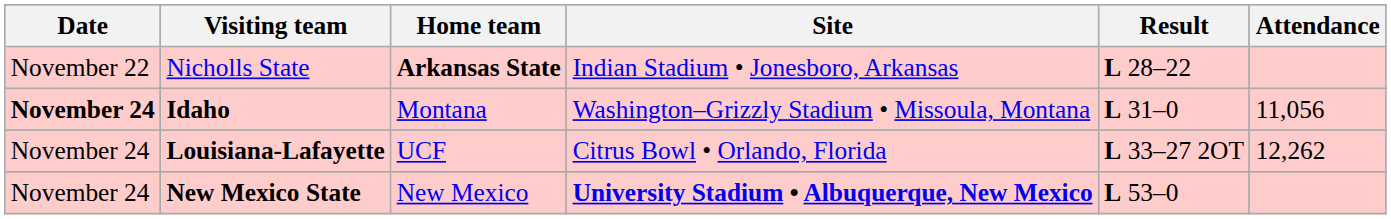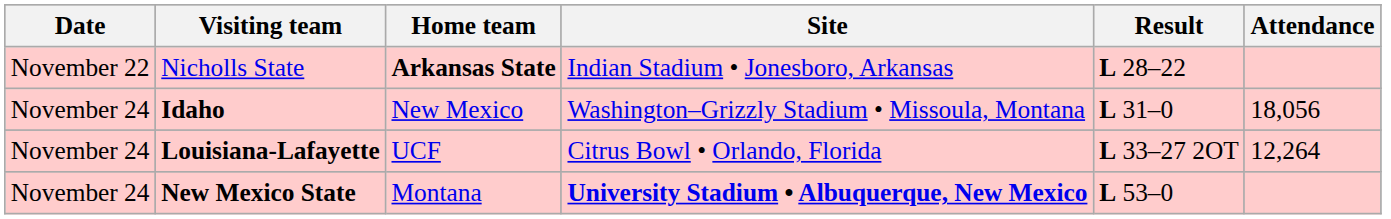 <table class="wikitable" style="font-size:95%;">
 <tr>
 <th>Date</th>
 <th>Visiting team</th>
 <th>Home team</th>
 <th>Site</th>
 <th>Result</th>
 <th>Attendance</th>
 </tr>
 <tr style="background:#fcc;">
 <td>November 22</td>
 <td><a href='#'>Nicholls State</a></td>
 <td><strong>Arkansas State</strong></td>
 <td><a href='#'>Indian Stadium</a> • <a href='#'>Jonesboro, Arkansas</a></td>
 <td><strong>L</strong> 28–22</td>
 <td></td>
 </tr>
 <tr style="background:#fcc;">
-<td><strong>November 24</strong></td>
+<td>November 24</td>
 <td><strong>Idaho</strong></td>
-<td><a href='#'>Montana</a></td>
+<td><a href='#'>New Mexico</a></td>
 <td><a href='#'>Washington–Grizzly Stadium</a> • <a href='#'>Missoula, Montana</a></td>
 <td><strong>L</strong> 31–0</td>
-<td>11,056</td>
+<td>18,056</td>
 </tr>
 <tr style="background:#fcc;">
 <td>November 24</td>
 <td><strong>Louisiana-Lafayette</strong></td>
 <td><a href='#'>UCF</a></td>
 <td><a href='#'>Citrus Bowl</a> • <a href='#'>Orlando, Florida</a></td>
 <td><strong>L</strong> 33–27 2OT</td>
-<td>12,262</td>
+<td>12,264</td>
 </tr>
 <tr style="background:#fcc;">
 <td>November 24</td>
 <td><strong>New Mexico State</strong></td>
-<td><a href='#'>New Mexico</a></td>
+<td><a href='#'>Montana</a></td>
 <td><strong><a href='#'>University Stadium</a> • <a href='#'>Albuquerque, New Mexico</a></strong></td>
 <td><strong>L</strong> 53–0</td>
 <td></td>
 </tr>
 </table>
